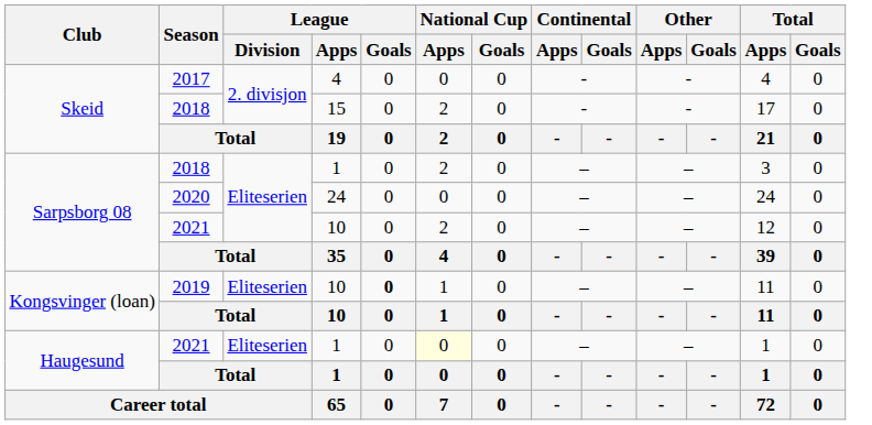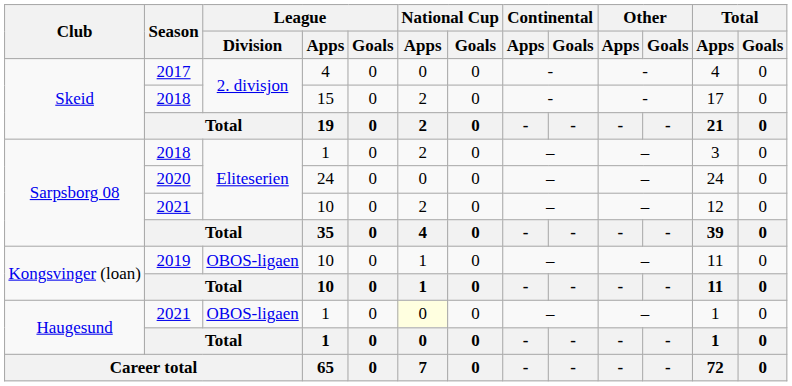 <table class="wikitable" style="text-align: center">
 <tr>
 <th rowspan="2">Club</th>
 <th rowspan="2">Season</th>
 <th colspan="3">League</th>
 <th colspan="2">National Cup</th>
 <th colspan="2">Continental</th>
 <th colspan="2">Other</th>
 <th colspan="2">Total</th>
 </tr>
 <tr>
 <th>Division</th>
 <th>Apps</th>
 <th>Goals</th>
 <th>Apps</th>
 <th>Goals</th>
 <th>Apps</th>
 <th>Goals</th>
 <th>Apps</th>
 <th>Goals</th>
 <th>Apps</th>
 <th>Goals</th>
 </tr>
 <tr>
 <td rowspan="3"><a href='#'>Skeid</a></td>
 <td><a href='#'>2017</a></td>
 <td rowspan="2"><a href='#'>2. divisjon</a></td>
 <td>4</td>
 <td>0</td>
 <td>0</td>
 <td>0</td>
 <td colspan="2">-</td>
 <td colspan="2">-</td>
 <td>4</td>
 <td>0</td>
 </tr>
 <tr>
 <td><a href='#'>2018</a></td>
 <td>15</td>
 <td>0</td>
 <td>2</td>
 <td>0</td>
 <td colspan="2">-</td>
 <td colspan="2">-</td>
 <td>17</td>
 <td>0</td>
 </tr>
 <tr>
 <th colspan="2">Total</th>
 <th>19</th>
 <th>0</th>
 <th>2</th>
 <th>0</th>
 <th>-</th>
 <th>-</th>
 <th>-</th>
 <th>-</th>
 <th>21</th>
 <th>0</th>
 </tr>
 <tr>
 <td rowspan="4"><a href='#'>Sarpsborg 08</a></td>
 <td><a href='#'>2018</a></td>
 <td rowspan="3"><a href='#'>Eliteserien</a></td>
 <td>1</td>
 <td>0</td>
 <td>2</td>
 <td>0</td>
 <td colspan="2">–</td>
 <td colspan="2">–</td>
 <td>3</td>
 <td>0</td>
 </tr>
 <tr>
 <td><a href='#'>2020</a></td>
 <td>24</td>
 <td>0</td>
 <td>0</td>
 <td>0</td>
 <td colspan="2">–</td>
 <td colspan="2">–</td>
 <td>24</td>
 <td>0</td>
 </tr>
 <tr>
 <td><a href='#'>2021</a></td>
 <td>10</td>
 <td>0</td>
 <td>2</td>
 <td>0</td>
 <td colspan="2">–</td>
 <td colspan="2">–</td>
 <td>12</td>
 <td>0</td>
 </tr>
 <tr>
 <th colspan="2">Total</th>
 <th>35</th>
 <th>0</th>
 <th>4</th>
 <th>0</th>
 <th>-</th>
 <th>-</th>
 <th>-</th>
 <th>-</th>
 <th>39</th>
 <th>0</th>
 </tr>
 <tr>
 <td rowspan="2"><a href='#'>Kongsvinger</a> (loan)</td>
 <td><a href='#'>2019</a></td>
-<td rowspan="1"><a href='#'>Eliteserien</a></td>
+<td rowspan="1"><a href='#'>OBOS-ligaen</a></td>
 <td>10</td>
-<td><strong>0</strong></td>
+<td>0</td>
 <td>1</td>
 <td>0</td>
 <td colspan="2">–</td>
 <td colspan="2">–</td>
 <td>11</td>
 <td>0</td>
 </tr>
 <tr>
 <th colspan="2">Total</th>
 <th>10</th>
 <th>0</th>
 <th>1</th>
 <th>0</th>
 <th>-</th>
 <th>-</th>
 <th>-</th>
 <th>-</th>
 <th>11</th>
 <th>0</th>
 </tr>
 <tr>
 <td rowspan="2"><a href='#'>Haugesund</a></td>
 <td><a href='#'>2021</a></td>
-<td rowspan="1"><a href='#'>Eliteserien</a></td>
+<td rowspan="1"><a href='#'>OBOS-ligaen</a></td>
 <td>1</td>
 <td>0</td>
 <td style="background: lightyellow;">0</td>
 <td>0</td>
 <td colspan="2">–</td>
 <td colspan="2">–</td>
 <td>1</td>
 <td>0</td>
 </tr>
 <tr>
 <th colspan="2">Total</th>
 <th>1</th>
 <th>0</th>
 <th>0</th>
 <th>0</th>
 <th>-</th>
 <th>-</th>
 <th>-</th>
 <th>-</th>
 <th>1</th>
 <th>0</th>
 </tr>
 <tr>
 <th colspan="3">Career total</th>
 <th>65</th>
 <th>0</th>
 <th>7</th>
 <th>0</th>
 <th>-</th>
 <th>-</th>
 <th>-</th>
 <th>-</th>
 <th>72</th>
 <th>0</th>
 </tr>
 </table>
